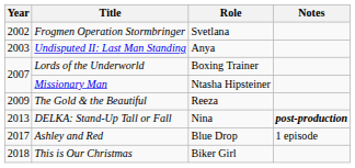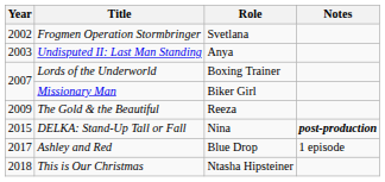 <table class="wikitable sortable">
 <tr>
 <th>Year</th>
 <th>Title</th>
 <th>Role</th>
 <th class="unsortable">Notes</th>
 </tr>
 <tr>
 <td>2002</td>
 <td><em>Frogmen Operation Stormbringer</em></td>
 <td>Svetlana</td>
 <td></td>
 </tr>
 <tr>
 <td rowspan="1">2003</td>
 <td><em><a href='#'>Undisputed II: Last Man Standing</a></em></td>
 <td>Anya</td>
 <td></td>
 </tr>
 <tr>
 <td rowspan="2">2007</td>
 <td><em>Lords of the Underworld</em></td>
 <td>Boxing Trainer</td>
 <td></td>
 </tr>
 <tr>
 <td><em><a href='#'>Missionary Man</a></em></td>
-<td>Ntasha Hipsteiner</td>
+<td>Biker Girl</td>
 <td></td>
 </tr>
 <tr>
 <td rowspan="1">2009</td>
 <td><em>The Gold & the Beautiful</em></td>
 <td>Reeza</td>
 <td></td>
 </tr>
 <tr>
-<td>2013</td>
+<td>2015</td>
 <td><em>DELKA: Stand-Up Tall or Fall</em></td>
 <td>Nina</td>
 <td><strong><em>post-production</em></strong></td>
 </tr>
 <tr>
 <td>2017</td>
 <td><em>Ashley and Red</em></td>
 <td>Blue Drop</td>
 <td>1 episode</td>
 </tr>
 <tr>
 <td>2018</td>
 <td><em>This is Our Christmas</em></td>
-<td>Biker Girl</td>
+<td>Ntasha Hipsteiner</td>
 <td></td>
 </tr>
 </table>
